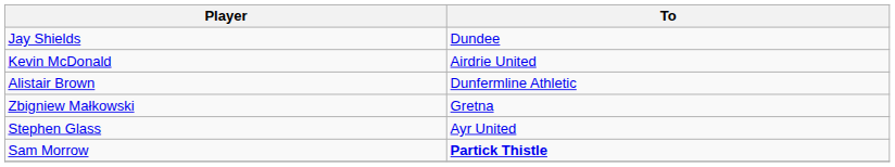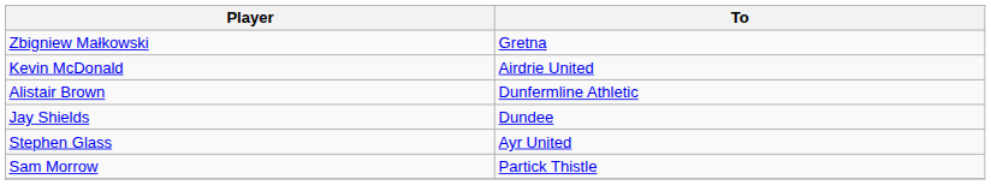 <table class="wikitable" style="text-align:center; font-size:95%;width:75%; text-align:left">
 <tr>
 <th>Player</th>
 <th>To</th>
 </tr>
 <tr>
-<td> <a href='#'>Jay Shields</a></td>
-<td><a href='#'>Dundee</a></td>
+<td> <a href='#'>Zbigniew Małkowski</a></td>
+<td><a href='#'>Gretna</a></td>
 </tr>
 <tr>
 <td> <a href='#'>Kevin McDonald</a></td>
 <td><a href='#'>Airdrie United</a></td>
 </tr>
 <tr>
 <td> <a href='#'>Alistair Brown</a></td>
 <td><a href='#'>Dunfermline Athletic</a></td>
 </tr>
 <tr>
-<td> <a href='#'>Zbigniew Małkowski</a></td>
-<td><a href='#'>Gretna</a></td>
+<td> <a href='#'>Jay Shields</a></td>
+<td><a href='#'>Dundee</a></td>
 </tr>
 <tr>
 <td> <a href='#'>Stephen Glass</a></td>
 <td><a href='#'>Ayr United</a></td>
 </tr>
 <tr>
 <td> <a href='#'>Sam Morrow</a></td>
-<td><strong><a href='#'>Partick Thistle</a></strong></td>
+<td><a href='#'>Partick Thistle</a></td>
 </tr>
 <tr>
 </tr>
 </table>
